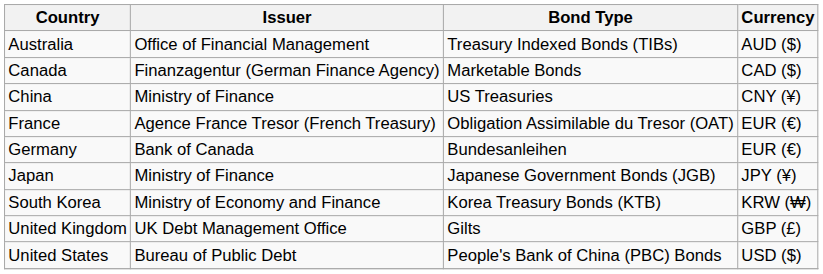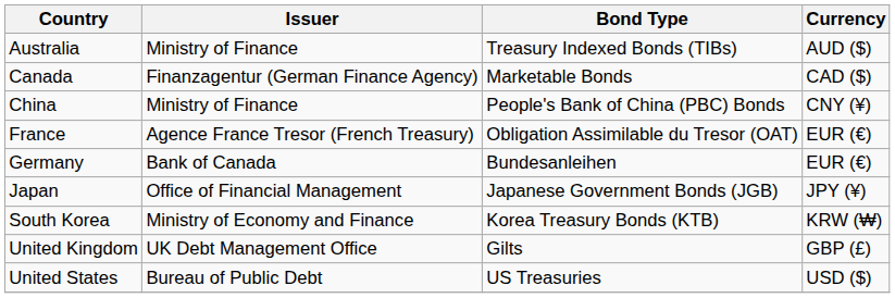 <table class="wikitable sortable">
 <tr>
 <th>Country</th>
 <th>Issuer</th>
 <th>Bond Type</th>
 <th>Currency</th>
 </tr>
 <tr>
 <td> Australia</td>
-<td>Office of Financial Management</td>
+<td>Ministry of Finance</td>
 <td>Treasury Indexed Bonds (TIBs)</td>
 <td>AUD ($)</td>
 </tr>
 <tr>
 <td> Canada</td>
 <td>Finanzagentur (German Finance Agency)</td>
 <td>Marketable Bonds</td>
 <td>CAD ($)</td>
 </tr>
 <tr>
 <td> China</td>
 <td>Ministry of Finance</td>
-<td>US Treasuries</td>
+<td>People's Bank of China (PBC) Bonds</td>
 <td>CNY (¥)</td>
 </tr>
 <tr>
 <td> France</td>
 <td>Agence France Tresor (French Treasury)</td>
 <td>Obligation Assimilable du Tresor (OAT)</td>
 <td>EUR (€)</td>
 </tr>
 <tr>
 <td> Germany</td>
 <td>Bank of Canada</td>
 <td>Bundesanleihen</td>
 <td>EUR (€)</td>
 </tr>
 <tr>
 <td> Japan</td>
-<td>Ministry of Finance</td>
+<td>Office of Financial Management</td>
 <td>Japanese Government Bonds (JGB)</td>
 <td>JPY (¥)</td>
 </tr>
 <tr>
 <td> South Korea</td>
 <td>Ministry of Economy and Finance</td>
 <td>Korea Treasury Bonds (KTB)</td>
 <td>KRW (₩)</td>
 </tr>
 <tr>
 <td> United Kingdom</td>
 <td>UK Debt Management Office</td>
 <td>Gilts</td>
 <td>GBP (£)</td>
 </tr>
 <tr>
 <td> United States</td>
 <td>Bureau of Public Debt</td>
-<td>People's Bank of China (PBC) Bonds</td>
+<td>US Treasuries</td>
 <td>USD ($)</td>
 </tr>
 <tr>
 </tr>
 </table>
